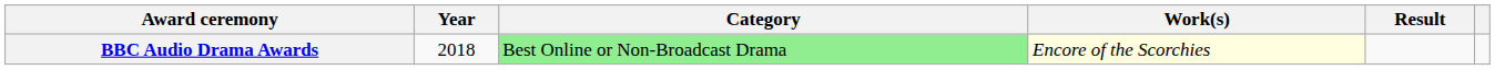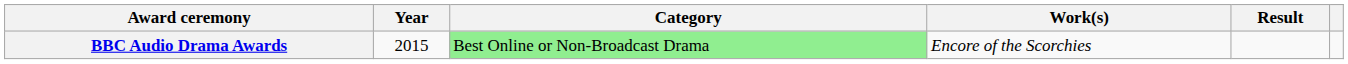 <table class="wikitable sortable plainrowheaders" style="width:100%;">
 <tr>
 <th scope="col">Award ceremony</th>
 <th scope="col">Year</th>
 <th scope="col">Category</th>
 <th scope="col">Work(s)</th>
 <th scope="col">Result</th>
 <th scope="col" class="unsortable"></th>
 </tr>
 <tr>
 <th scope="row" rowspan="2"><a href='#'>BBC Audio Drama Awards</a></th>
-<td style="text-align:center">2018</td>
+<td style="text-align:center">2015</td>
 <td style="background: lightgreen;">Best Online or Non-Broadcast Drama</td>
-<td style="background: lightyellow;"><em>Encore of the Scorchies</em></td>
+<td><em>Encore of the Scorchies</em></td>
 <td></td>
 <td style="text-align:center"></td>
 </tr>
 </table>
